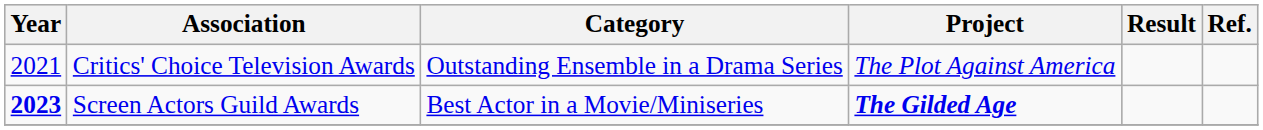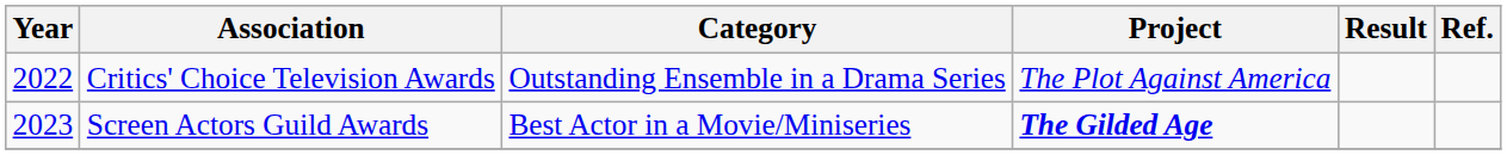 <table class="wikitable">
 <tr>
 <th>Year</th>
 <th>Association</th>
 <th>Category</th>
 <th>Project</th>
 <th>Result</th>
 <th>Ref.</th>
 </tr>
 <tr>
-<td align="center"><a href='#'>2021</a></td>
+<td align="center"><a href='#'>2022</a></td>
 <td><a href='#'>Critics' Choice Television Awards</a></td>
 <td><a href='#'>Outstanding Ensemble in a Drama Series</a></td>
 <td><em><a href='#'>The Plot Against America</a></em></td>
 <td></td>
 <td align="center"></td>
 </tr>
 <tr>
-<td align="center"><strong><a href='#'>2023</a></strong></td>
+<td align="center"><a href='#'>2023</a></td>
 <td><a href='#'>Screen Actors Guild Awards</a></td>
 <td><a href='#'>Best Actor in a Movie/Miniseries</a></td>
 <td><strong><em><a href='#'>The Gilded Age</a></em></strong></td>
 <td></td>
 <td align="center"></td>
 </tr>
 <tr>
 </tr>
 </table>
